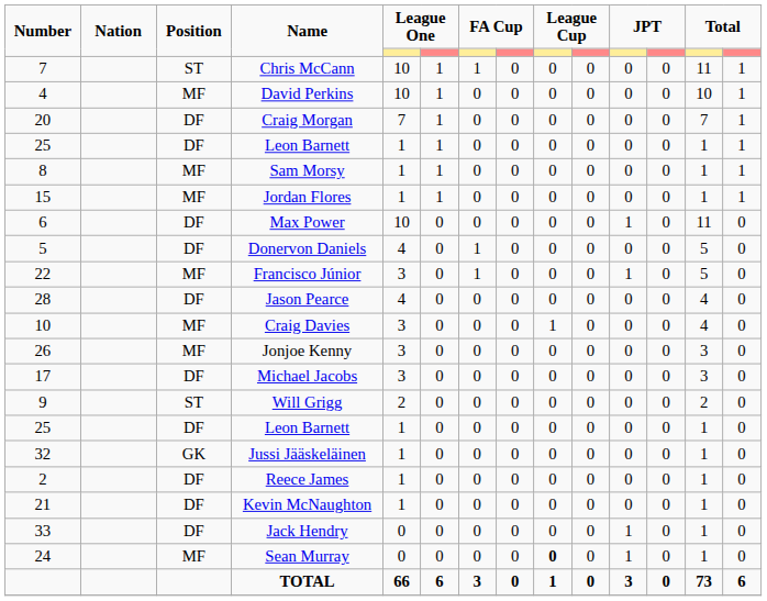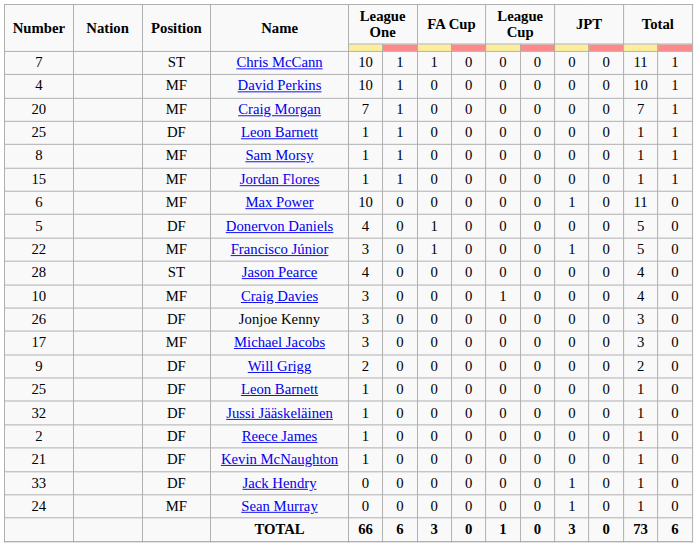 <table class="wikitable" style="font-size: 100%; text-align: center;">
 <tr>
 <td rowspan="2" width="10%" align="center"><strong>Number</strong></td>
 <td rowspan="2" width="10%" align="center"><strong>Nation</strong></td>
 <td rowspan="2" width="10%" align="center"><strong>Position</strong></td>
 <td rowspan="2" width="20%" align="center"><strong>Name</strong></td>
 <td colspan="2" align="center"><strong>League One</strong></td>
 <td colspan="2" align="center"><strong>FA Cup</strong></td>
 <td colspan="2" align="center"><strong>League Cup</strong></td>
 <td colspan="2" align="center"><strong>JPT</strong></td>
 <td colspan="2" align="center"><strong>Total </strong></td>
 </tr>
 <tr>
 <th width=30 style="background: #FFEE99"></th>
 <th width=30 style="background: #FF8888"></th>
 <th width=30 style="background: #FFEE99"></th>
 <th width=30 style="background: #FF8888"></th>
 <th width=30 style="background: #FFEE99"></th>
 <th width=30 style="background: #FF8888"></th>
 <th width=30 style="background: #FFEE99"></th>
 <th width=30 style="background: #FF8888"></th>
 <th width=30 style="background: #FFEE99"></th>
 <th width=30 style="background: #FF8888"></th>
 </tr>
 <tr>
 <td>7</td>
 <td></td>
 <td>ST</td>
 <td><a href='#'>Chris McCann</a></td>
 <td>10</td>
 <td>1</td>
 <td>1</td>
 <td>0</td>
 <td>0</td>
 <td>0</td>
 <td>0</td>
 <td>0</td>
 <td>11</td>
 <td>1</td>
 </tr>
 <tr>
 <td>4</td>
 <td></td>
 <td>MF</td>
 <td><a href='#'>David Perkins</a></td>
 <td>10</td>
 <td>1</td>
 <td>0</td>
 <td>0</td>
 <td>0</td>
 <td>0</td>
 <td>0</td>
 <td>0</td>
 <td>10</td>
 <td>1</td>
 </tr>
 <tr>
 <td>20</td>
 <td></td>
-<td>DF</td>
+<td>MF</td>
 <td><a href='#'>Craig Morgan</a></td>
 <td>7</td>
 <td>1</td>
 <td>0</td>
 <td>0</td>
 <td>0</td>
 <td>0</td>
 <td>0</td>
 <td>0</td>
 <td>7</td>
 <td>1</td>
 </tr>
 <tr>
 <td>25</td>
 <td></td>
 <td>DF</td>
 <td><a href='#'>Leon Barnett</a></td>
 <td>1</td>
 <td>1</td>
 <td>0</td>
 <td>0</td>
 <td>0</td>
 <td>0</td>
 <td>0</td>
 <td>0</td>
 <td>1</td>
 <td>1</td>
 </tr>
 <tr>
 <td>8</td>
 <td></td>
 <td>MF</td>
 <td><a href='#'>Sam Morsy</a></td>
 <td>1</td>
 <td>1</td>
 <td>0</td>
 <td>0</td>
 <td>0</td>
 <td>0</td>
 <td>0</td>
 <td>0</td>
 <td>1</td>
 <td>1</td>
 </tr>
 <tr>
 <td>15</td>
 <td></td>
 <td>MF</td>
 <td><a href='#'>Jordan Flores</a></td>
 <td>1</td>
 <td>1</td>
 <td>0</td>
 <td>0</td>
 <td>0</td>
 <td>0</td>
 <td>0</td>
 <td>0</td>
 <td>1</td>
 <td>1</td>
 </tr>
 <tr>
 <td>6</td>
 <td></td>
-<td>DF</td>
+<td>MF</td>
 <td><a href='#'>Max Power</a></td>
 <td>10</td>
 <td>0</td>
 <td>0</td>
 <td>0</td>
 <td>0</td>
 <td>0</td>
 <td>1</td>
 <td>0</td>
 <td>11</td>
 <td>0</td>
 </tr>
 <tr>
 <td>5</td>
 <td></td>
 <td>DF</td>
 <td><a href='#'>Donervon Daniels</a></td>
 <td>4</td>
 <td>0</td>
 <td>1</td>
 <td>0</td>
 <td>0</td>
 <td>0</td>
 <td>0</td>
 <td>0</td>
 <td>5</td>
 <td>0</td>
 </tr>
 <tr>
 <td>22</td>
 <td></td>
 <td>MF</td>
 <td><a href='#'>Francisco Júnior</a></td>
 <td>3</td>
 <td>0</td>
 <td>1</td>
 <td>0</td>
 <td>0</td>
 <td>0</td>
 <td>1</td>
 <td>0</td>
 <td>5</td>
 <td>0</td>
 </tr>
 <tr>
 <td>28</td>
 <td></td>
-<td>DF</td>
+<td>ST</td>
 <td><a href='#'>Jason Pearce</a></td>
 <td>4</td>
 <td>0</td>
 <td>0</td>
 <td>0</td>
 <td>0</td>
 <td>0</td>
 <td>0</td>
 <td>0</td>
 <td>4</td>
 <td>0</td>
 </tr>
 <tr>
 <td>10</td>
 <td></td>
 <td>MF</td>
 <td><a href='#'>Craig Davies</a></td>
 <td>3</td>
 <td>0</td>
 <td>0</td>
 <td>0</td>
 <td>1</td>
 <td>0</td>
 <td>0</td>
 <td>0</td>
 <td>4</td>
 <td>0</td>
 </tr>
 <tr>
 <td>26</td>
 <td></td>
-<td>MF</td>
+<td>DF</td>
 <td>Jonjoe Kenny</td>
 <td>3</td>
 <td>0</td>
 <td>0</td>
 <td>0</td>
 <td>0</td>
 <td>0</td>
 <td>0</td>
 <td>0</td>
 <td>3</td>
 <td>0</td>
 </tr>
 <tr>
 <td>17</td>
 <td></td>
-<td>DF</td>
+<td>MF</td>
 <td><a href='#'>Michael Jacobs</a></td>
 <td>3</td>
 <td>0</td>
 <td>0</td>
 <td>0</td>
 <td>0</td>
 <td>0</td>
 <td>0</td>
 <td>0</td>
 <td>3</td>
 <td>0</td>
 </tr>
 <tr>
 <td>9</td>
 <td></td>
-<td>ST</td>
+<td>DF</td>
 <td><a href='#'>Will Grigg</a></td>
 <td>2</td>
 <td>0</td>
 <td>0</td>
 <td>0</td>
 <td>0</td>
 <td>0</td>
 <td>0</td>
 <td>0</td>
 <td>2</td>
 <td>0</td>
 </tr>
 <tr>
 <td>25</td>
 <td></td>
 <td>DF</td>
 <td><a href='#'>Leon Barnett</a></td>
 <td>1</td>
 <td>0</td>
 <td>0</td>
 <td>0</td>
 <td>0</td>
 <td>0</td>
 <td>0</td>
 <td>0</td>
 <td>1</td>
 <td>0</td>
 </tr>
 <tr>
 <td>32</td>
 <td></td>
-<td>GK</td>
+<td>DF</td>
 <td><a href='#'>Jussi Jääskeläinen</a></td>
 <td>1</td>
 <td>0</td>
 <td>0</td>
 <td>0</td>
 <td>0</td>
 <td>0</td>
 <td>0</td>
 <td>0</td>
 <td>1</td>
 <td>0</td>
 </tr>
 <tr>
 <td>2</td>
 <td></td>
 <td>DF</td>
 <td><a href='#'>Reece James</a></td>
 <td>1</td>
 <td>0</td>
 <td>0</td>
 <td>0</td>
 <td>0</td>
 <td>0</td>
 <td>0</td>
 <td>0</td>
 <td>1</td>
 <td>0</td>
 </tr>
 <tr>
 <td>21</td>
 <td></td>
 <td>DF</td>
 <td><a href='#'>Kevin McNaughton</a></td>
 <td>1</td>
 <td>0</td>
 <td>0</td>
 <td>0</td>
 <td>0</td>
 <td>0</td>
 <td>0</td>
 <td>0</td>
 <td>1</td>
 <td>0</td>
 </tr>
 <tr>
 <td>33</td>
 <td></td>
 <td>DF</td>
 <td><a href='#'>Jack Hendry</a></td>
 <td>0</td>
 <td>0</td>
 <td>0</td>
 <td>0</td>
 <td>0</td>
 <td>0</td>
 <td>1</td>
 <td>0</td>
 <td>1</td>
 <td>0</td>
 </tr>
 <tr>
 <td>24</td>
 <td></td>
 <td>MF</td>
 <td><a href='#'>Sean Murray</a></td>
 <td>0</td>
 <td>0</td>
 <td>0</td>
 <td>0</td>
-<td><strong>0</strong></td>
+<td>0</td>
 <td>0</td>
 <td>1</td>
 <td>0</td>
 <td>1</td>
 <td>0</td>
 </tr>
 <tr>
 <td></td>
 <td></td>
 <td></td>
 <td><strong>TOTAL</strong></td>
 <td><strong>66</strong></td>
 <td><strong>6</strong></td>
 <td><strong>3</strong></td>
 <td><strong>0</strong></td>
 <td><strong>1</strong></td>
 <td><strong>0</strong></td>
 <td><strong>3</strong></td>
 <td><strong>0</strong></td>
 <td><strong>73</strong></td>
 <td><strong>6</strong></td>
 </tr>
 <tr>
 </tr>
 </table>
